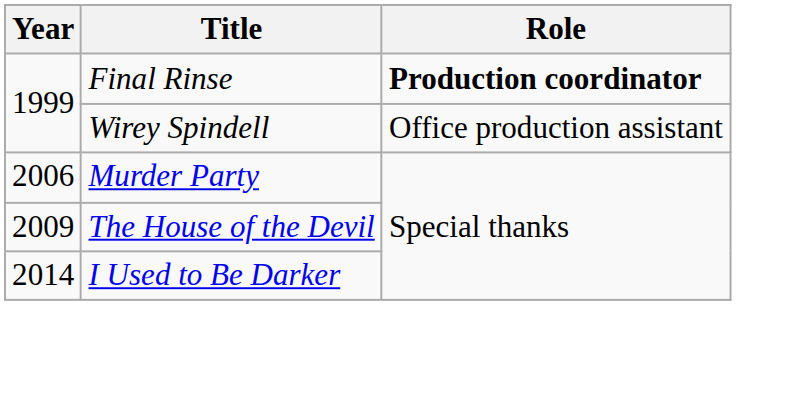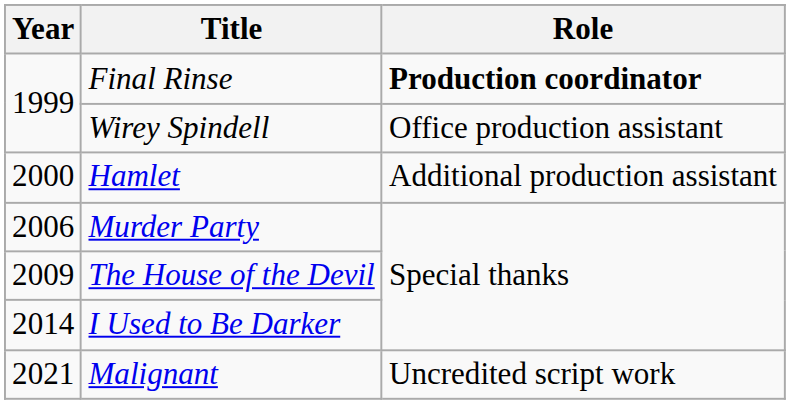 <table class="wikitable">
 <tr>
 <th>Year</th>
 <th>Title</th>
 <th>Role</th>
 </tr>
 <tr>
 <td rowspan=2>1999</td>
 <td><em>Final Rinse</em></td>
 <td><strong>Production coordinator</strong></td>
 </tr>
 <tr>
 <td><em>Wirey Spindell</em></td>
 <td>Office production assistant</td>
 </tr>
 <tr>
+<td>2000</td>
+<td><em><a href='#'>Hamlet</a></em></td>
+<td>Additional production assistant</td>
+</tr>
+<tr>
 <td>2006</td>
 <td><em><a href='#'>Murder Party</a></em></td>
 <td rowspan=3>Special thanks</td>
 </tr>
 <tr>
 <td>2009</td>
 <td><em><a href='#'>The House of the Devil</a></em></td>
 </tr>
 <tr>
 <td>2014</td>
 <td><em><a href='#'>I Used to Be Darker</a></em></td>
 </tr>
+<tr>
+<td>2021</td>
+<td><em><a href='#'>Malignant</a></em></td>
+<td>Uncredited script work</td>
+</tr>
 </table>
